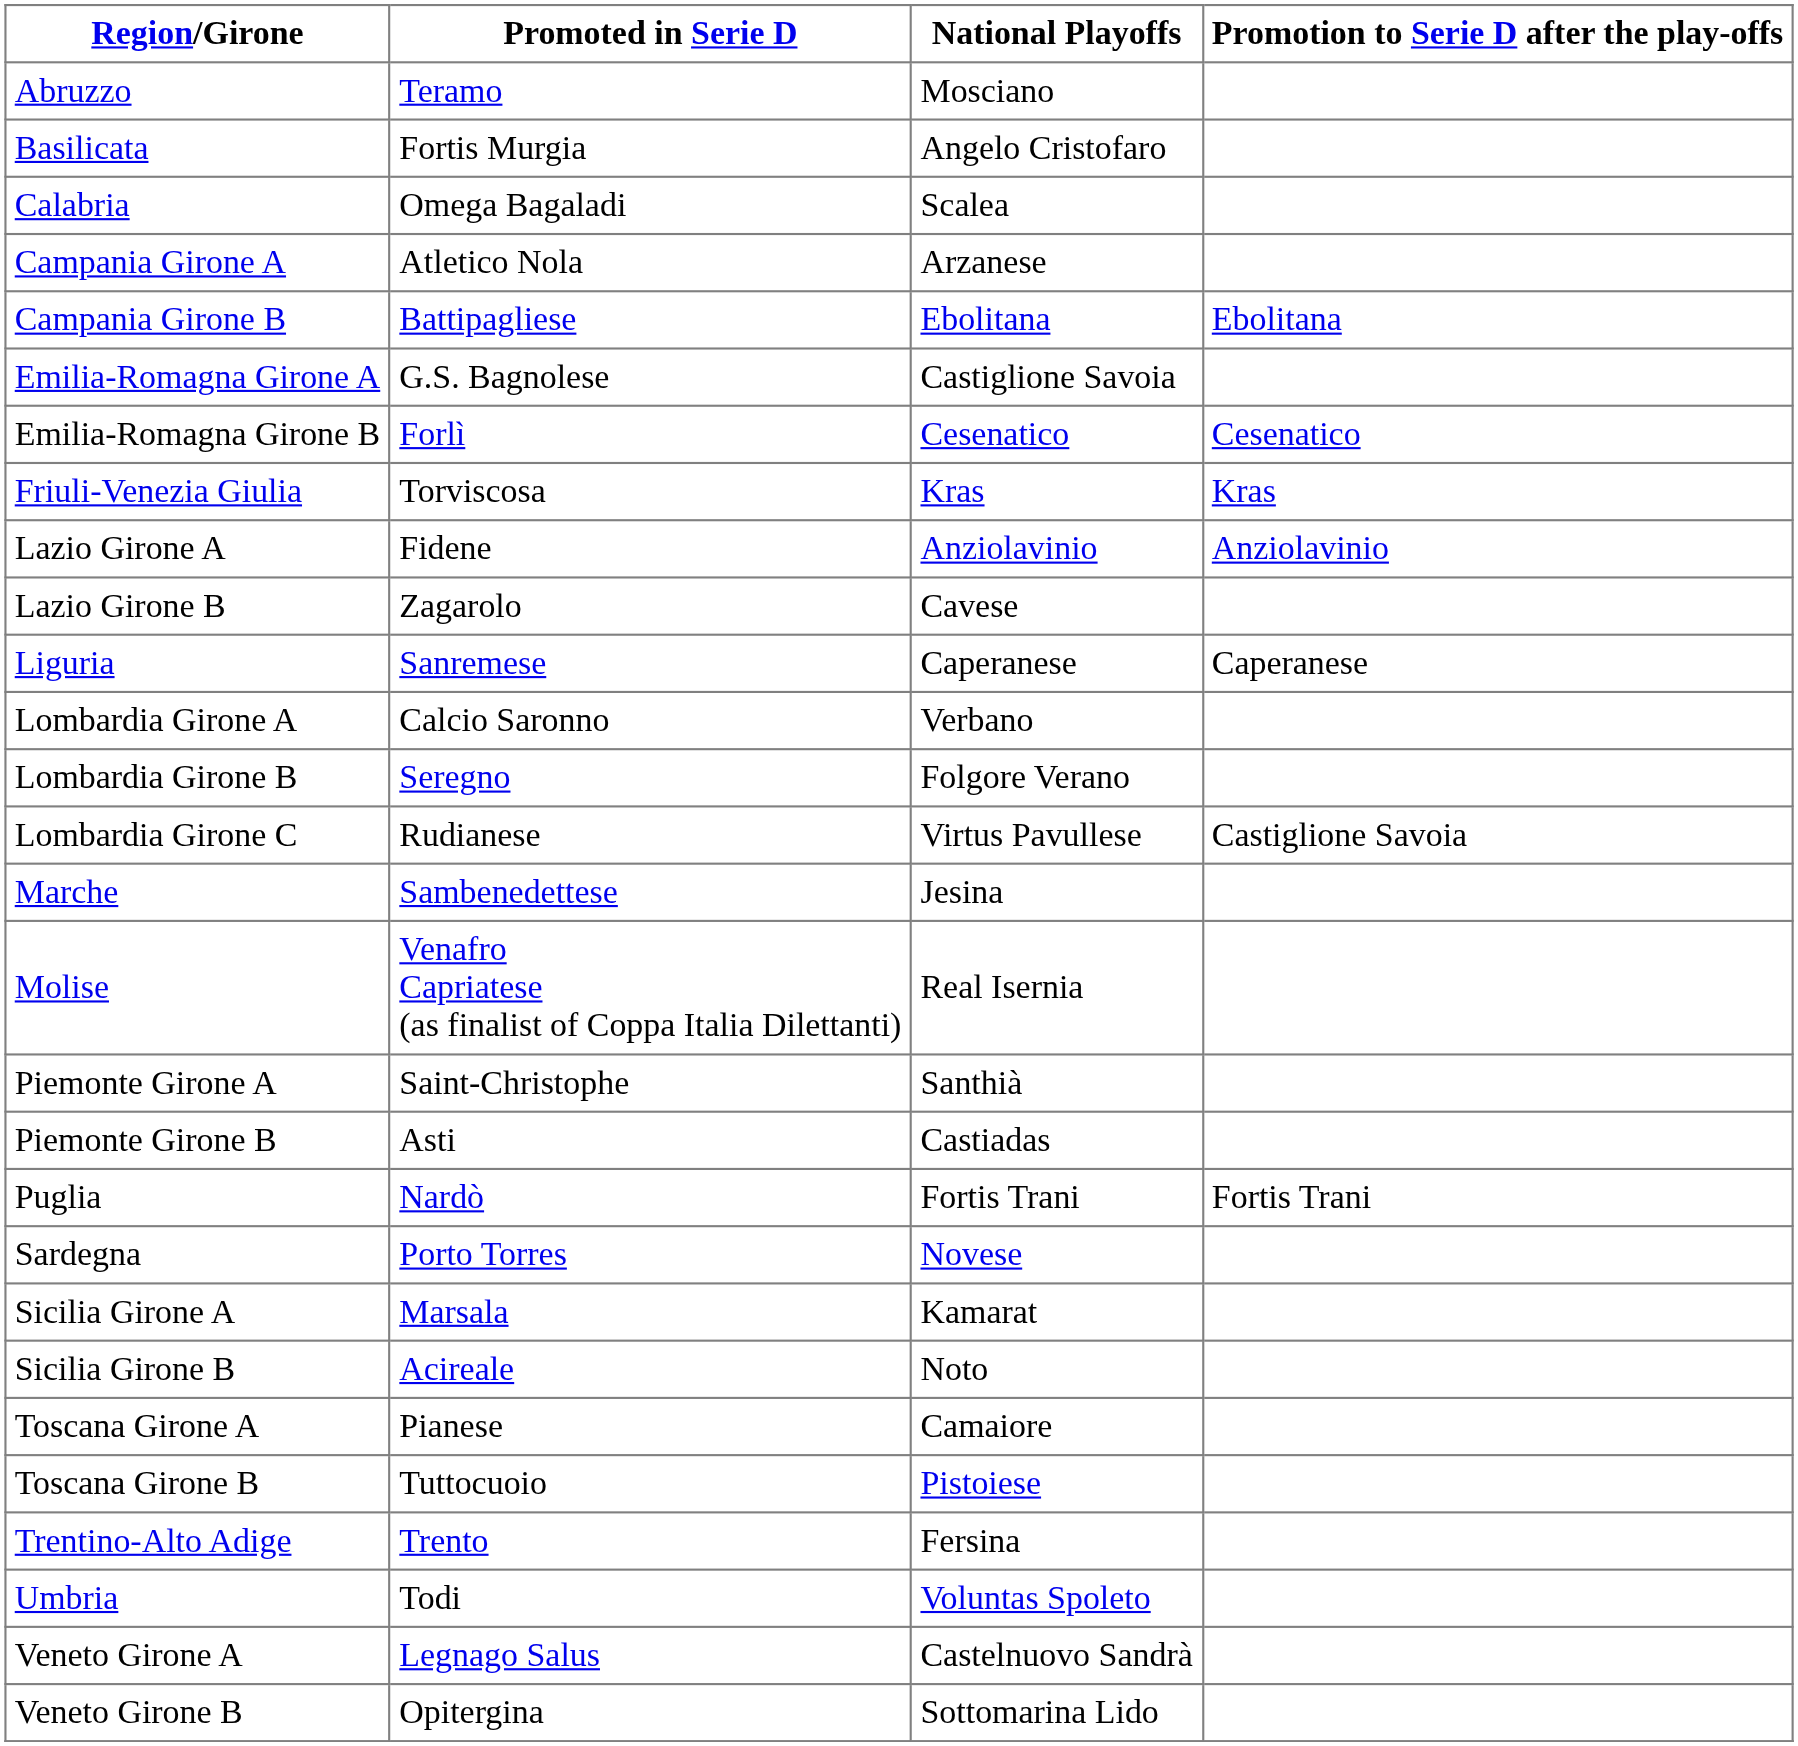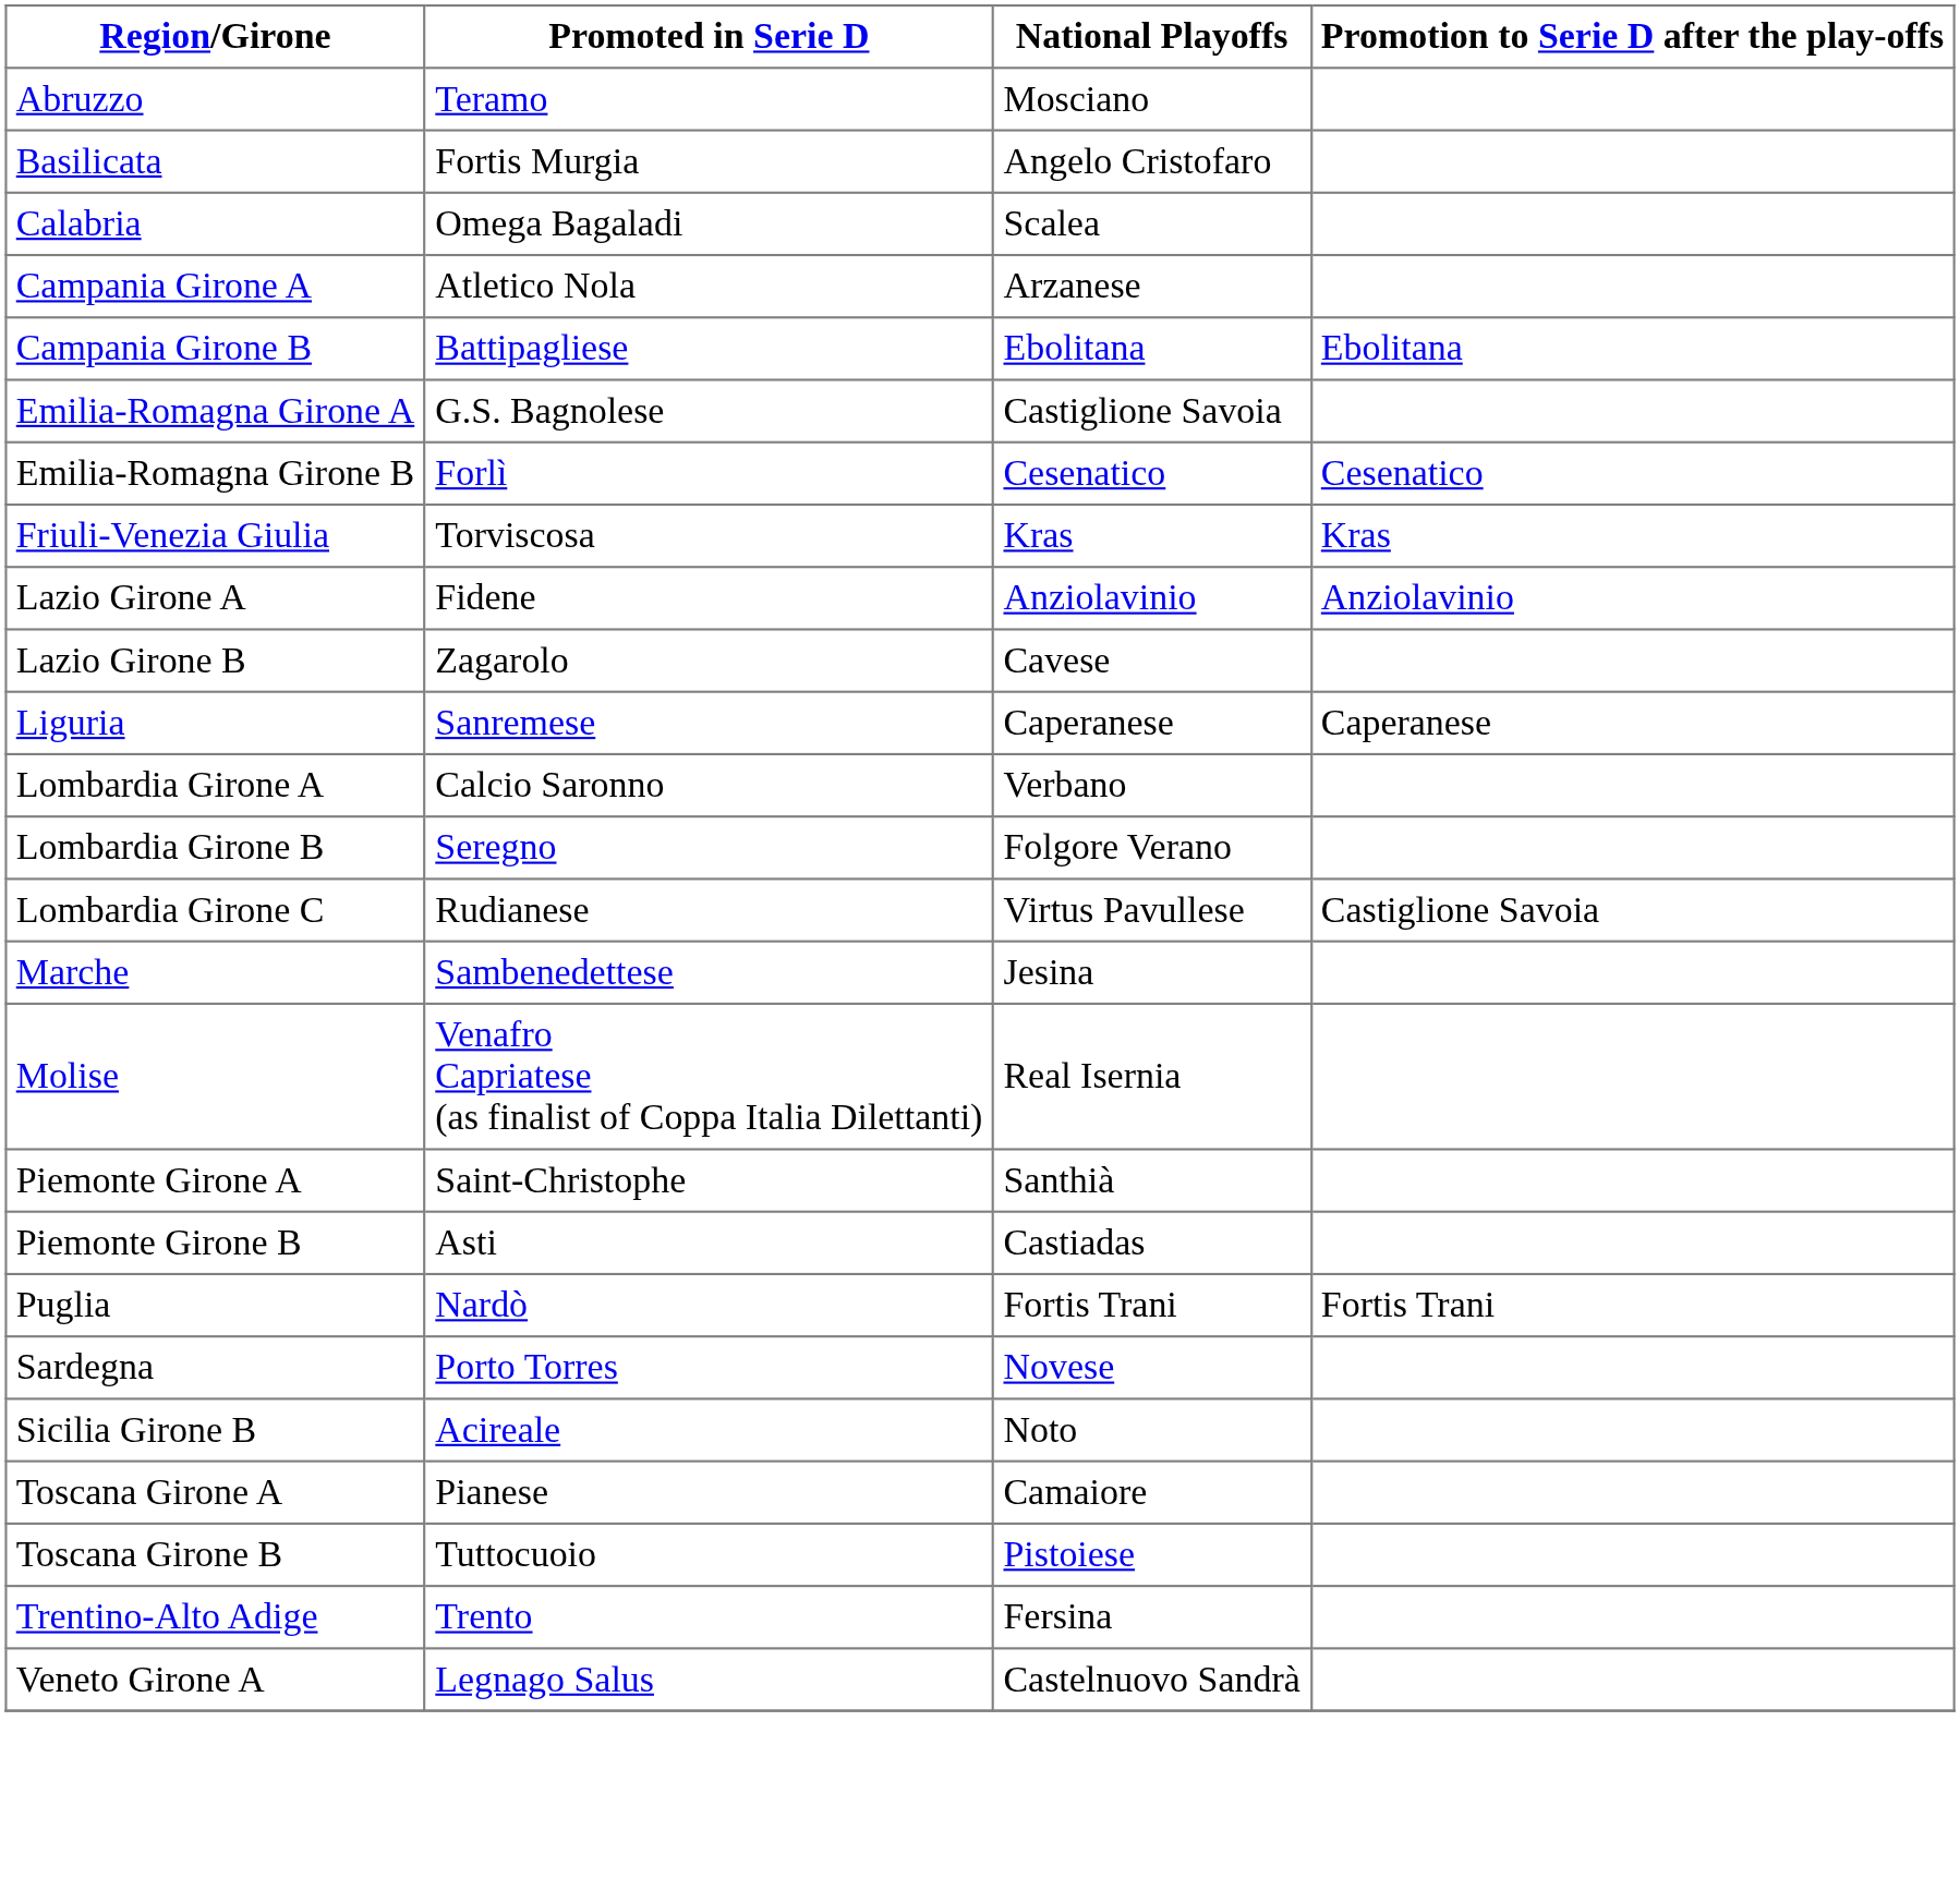 <table class="toccolours" border="1" cellpadding="4" cellspacing="0" style="border-collapse: collapse; margin:0 auto;">
 <tr>
 <th><a href='#'>Region</a>/Girone</th>
 <th>Promoted in <a href='#'>Serie D</a></th>
 <th>National Playoffs</th>
 <th>Promotion to <a href='#'>Serie D</a> after the play-offs</th>
 </tr>
 <tr>
 <td><a href='#'>Abruzzo</a></td>
 <td><a href='#'>Teramo</a></td>
 <td>Mosciano</td>
 <td></td>
 </tr>
 <tr>
 <td><a href='#'>Basilicata</a></td>
 <td>Fortis Murgia</td>
 <td>Angelo Cristofaro</td>
 <td></td>
 </tr>
 <tr>
 <td><a href='#'>Calabria</a></td>
 <td>Omega Bagaladi</td>
 <td>Scalea</td>
 <td></td>
 </tr>
 <tr>
 <td><a href='#'>Campania Girone A</a></td>
 <td>Atletico Nola</td>
 <td>Arzanese</td>
 <td></td>
 </tr>
 <tr>
 <td><a href='#'>Campania Girone B</a></td>
 <td><a href='#'>Battipagliese</a></td>
 <td><a href='#'>Ebolitana</a></td>
 <td><a href='#'>Ebolitana</a></td>
 </tr>
 <tr>
 <td><a href='#'>Emilia-Romagna Girone A</a></td>
 <td>G.S. Bagnolese</td>
 <td>Castiglione Savoia</td>
 <td></td>
 </tr>
 <tr>
 <td>Emilia-Romagna Girone B</td>
 <td><a href='#'>Forlì</a></td>
 <td><a href='#'>Cesenatico</a></td>
 <td><a href='#'>Cesenatico</a></td>
 </tr>
 <tr>
 <td><a href='#'>Friuli-Venezia Giulia</a></td>
 <td>Torviscosa</td>
 <td><a href='#'>Kras</a></td>
 <td><a href='#'>Kras</a></td>
 </tr>
 <tr>
 <td>Lazio Girone A</td>
 <td>Fidene</td>
 <td><a href='#'>Anziolavinio</a></td>
 <td><a href='#'>Anziolavinio</a></td>
 </tr>
 <tr>
 <td>Lazio Girone B</td>
 <td>Zagarolo</td>
 <td>Cavese</td>
 <td></td>
 </tr>
 <tr>
 <td><a href='#'>Liguria</a></td>
 <td><a href='#'>Sanremese</a></td>
 <td>Caperanese</td>
 <td>Caperanese</td>
 </tr>
 <tr>
 <td>Lombardia Girone A</td>
 <td>Calcio Saronno</td>
 <td>Verbano</td>
 <td></td>
 </tr>
 <tr>
 <td>Lombardia Girone B</td>
 <td><a href='#'>Seregno</a></td>
 <td>Folgore Verano</td>
 <td></td>
 </tr>
 <tr>
 <td>Lombardia Girone C</td>
 <td>Rudianese</td>
 <td>Virtus Pavullese</td>
 <td>Castiglione Savoia</td>
 </tr>
 <tr>
 <td><a href='#'>Marche</a></td>
 <td><a href='#'>Sambenedettese</a></td>
 <td>Jesina</td>
 <td></td>
 </tr>
 <tr>
 <td><a href='#'>Molise</a></td>
 <td><a href='#'>Venafro</a><br><a href='#'>Capriatese</a><br>(as finalist of Coppa Italia Dilettanti)</td>
 <td>Real Isernia</td>
 <td></td>
 </tr>
 <tr>
 <td>Piemonte Girone A</td>
 <td>Saint-Christophe</td>
 <td>Santhià</td>
 <td></td>
 </tr>
 <tr>
 <td>Piemonte Girone B</td>
 <td>Asti</td>
 <td>Castiadas</td>
 <td></td>
 </tr>
 <tr>
 <td>Puglia</td>
 <td><a href='#'>Nardò</a></td>
 <td>Fortis Trani</td>
 <td>Fortis Trani</td>
 </tr>
 <tr>
 <td>Sardegna</td>
 <td><a href='#'>Porto Torres</a></td>
 <td><a href='#'>Novese</a></td>
 <td></td>
 </tr>
 <tr>
-<td>Sicilia Girone A</td>
-<td><a href='#'>Marsala</a></td>
-<td>Kamarat</td>
-<td></td>
-</tr>
-<tr>
 <td>Sicilia Girone B</td>
 <td><a href='#'>Acireale</a></td>
 <td>Noto</td>
 <td></td>
 </tr>
 <tr>
 <td>Toscana Girone A</td>
 <td>Pianese</td>
 <td>Camaiore</td>
 <td></td>
 </tr>
 <tr>
 <td>Toscana Girone B</td>
 <td>Tuttocuoio</td>
 <td><a href='#'>Pistoiese</a></td>
 <td></td>
 </tr>
 <tr>
 <td><a href='#'>Trentino-Alto Adige</a></td>
 <td><a href='#'>Trento</a></td>
 <td>Fersina</td>
 <td></td>
 </tr>
 <tr>
-<td><a href='#'>Umbria</a></td>
-<td>Todi</td>
-<td><a href='#'>Voluntas Spoleto</a></td>
-<td></td>
-</tr>
-<tr>
 <td>Veneto Girone A</td>
 <td><a href='#'>Legnago Salus</a></td>
 <td>Castelnuovo Sandrà</td>
 <td></td>
 </tr>
 <tr>
-<td>Veneto Girone B</td>
-<td>Opitergina</td>
-<td>Sottomarina Lido</td>
-<td></td>
-</tr>
-<tr>
 </tr>
 </table>
